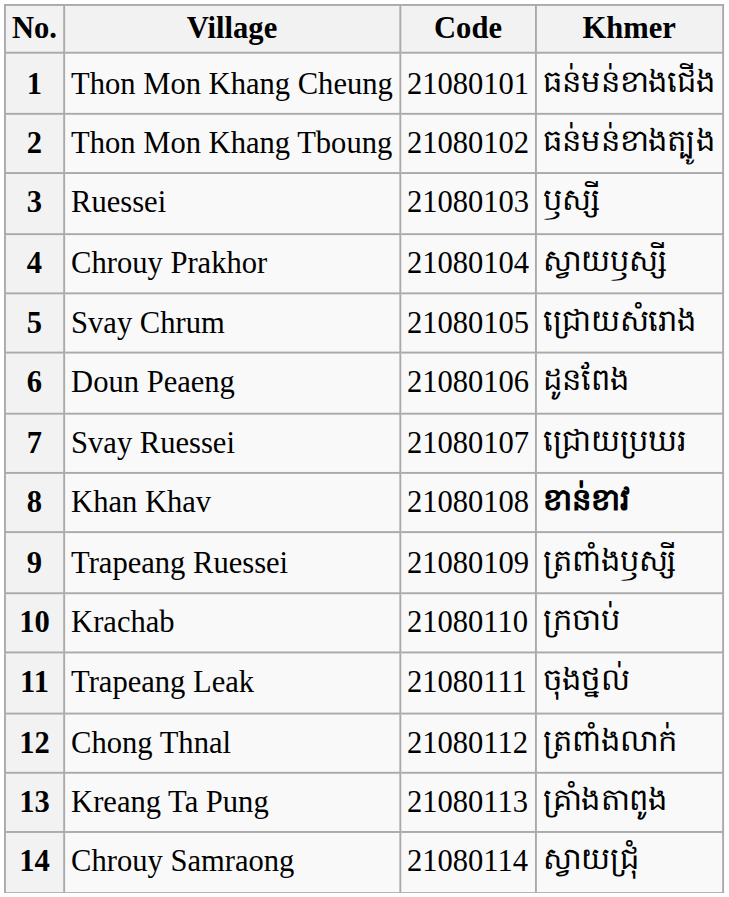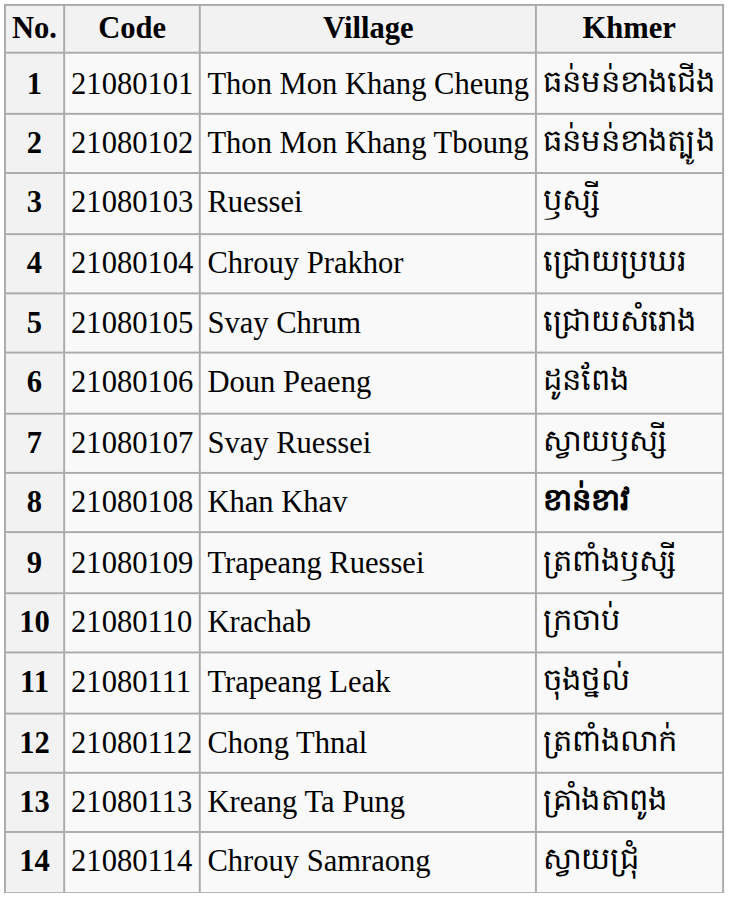 <table class="wikitable sortable mw-collapsible">
 <tr>
 <th>No.</th>
+<th>Code</th>
 <th>Village</th>
-<th>Code</th>
 <th>Khmer</th>
 </tr>
 <tr>
 <th>1</th>
+<td>21080101</td>
 <td>Thon Mon Khang Cheung</td>
-<td>21080101</td>
 <td>ធន់មន់ខាងជើង</td>
 </tr>
 <tr>
 <th>2</th>
+<td>21080102</td>
 <td>Thon Mon Khang Tboung</td>
-<td>21080102</td>
 <td>ធន់មន់ខាងត្បូង</td>
 </tr>
 <tr>
 <th>3</th>
+<td>21080103</td>
 <td>Ruessei</td>
-<td>21080103</td>
 <td>ឫស្សី</td>
 </tr>
 <tr>
 <th>4</th>
+<td>21080104</td>
 <td>Chrouy Prakhor</td>
-<td>21080104</td>
-<td>ស្វាយឫស្សី</td>
+<td>ជ្រោយប្រឃរ</td>
 </tr>
 <tr>
 <th>5</th>
+<td>21080105</td>
 <td>Svay Chrum</td>
-<td>21080105</td>
 <td>ជ្រោយសំរោង</td>
 </tr>
 <tr>
 <th>6</th>
+<td>21080106</td>
 <td>Doun Peaeng</td>
-<td>21080106</td>
 <td>ដូនពែង</td>
 </tr>
 <tr>
 <th>7</th>
+<td>21080107</td>
 <td>Svay Ruessei</td>
-<td>21080107</td>
-<td>ជ្រោយប្រឃរ</td>
+<td>ស្វាយឫស្សី</td>
 </tr>
 <tr>
 <th>8</th>
+<td>21080108</td>
 <td>Khan Khav</td>
-<td>21080108</td>
 <td><strong>ខាន់ខាវ</strong></td>
 </tr>
 <tr>
 <th>9</th>
+<td>21080109</td>
 <td>Trapeang Ruessei</td>
-<td>21080109</td>
 <td>ត្រពាំងឫស្សី</td>
 </tr>
 <tr>
 <th>10</th>
+<td>21080110</td>
 <td>Krachab</td>
-<td>21080110</td>
 <td>ក្រចាប់</td>
 </tr>
 <tr>
 <th>11</th>
+<td>21080111</td>
 <td>Trapeang Leak</td>
-<td>21080111</td>
 <td>ចុងថ្នល់</td>
 </tr>
 <tr>
 <th>12</th>
+<td>21080112</td>
 <td>Chong Thnal</td>
-<td>21080112</td>
 <td>ត្រពាំងលាក់</td>
 </tr>
 <tr>
 <th>13</th>
+<td>21080113</td>
 <td>Kreang Ta Pung</td>
-<td>21080113</td>
 <td>គ្រាំងតាពូង</td>
 </tr>
 <tr>
 <th>14</th>
+<td>21080114</td>
 <td>Chrouy Samraong</td>
-<td>21080114</td>
 <td>ស្វាយជ្រុំ</td>
 </tr>
 </table>
